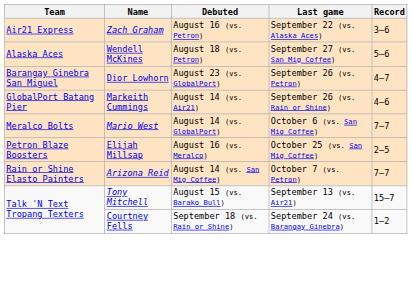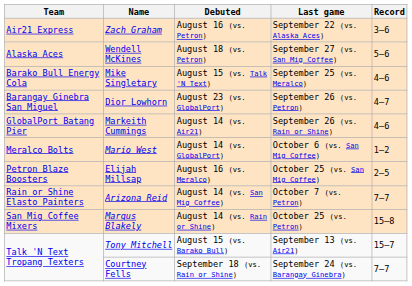 <table class="wikitable">
 <tr>
 <th>Team</th>
 <th>Name</th>
 <th>Debuted</th>
 <th>Last game</th>
 <th>Record</th>
 </tr>
 <tr bgcolor=#FFE4C4>
 <td><a href='#'>Air21 Express</a></td>
 <td><em><a href='#'>Zach Graham</a></em></td>
 <td>August 16 <small>(vs. <a href='#'>Petron</a>)</small></td>
 <td>September 22 <small>(vs. <a href='#'>Alaska Aces</a>)</small></td>
 <td>3–6</td>
 </tr>
 <tr bgcolor=#FFE4C4>
 <td><a href='#'>Alaska Aces</a></td>
 <td><a href='#'>Wendell McKines</a></td>
 <td>August 18 <small>(vs. <a href='#'>Petron</a>)</small></td>
 <td>September 27 <small>(vs. <a href='#'>San Mig Coffee</a>)</small></td>
 <td>5–6</td>
 </tr>
 <tr bgcolor=#FFE4C4>
+<td><a href='#'>Barako Bull Energy Cola</a></td>
+<td><a href='#'>Mike Singletary</a></td>
+<td>August 15 <small>(vs. <a href='#'>Talk 'N Text</a>)</small></td>
+<td>September 25 <small>(vs. <a href='#'>Meralco</a>)</small></td>
+<td>4–6</td>
+</tr>
+<tr bgcolor=#FFE4C4>
 <td><a href='#'>Barangay Ginebra San Miguel</a></td>
 <td><a href='#'>Dior Lowhorn</a></td>
 <td>August 23 <small>(vs. <a href='#'>GlobalPort</a>)</small></td>
 <td>September 26 <small>(vs. <a href='#'>Petron</a>)</small></td>
 <td>4–7</td>
 </tr>
 <tr bgcolor=#FFE4C4>
 <td><a href='#'>GlobalPort Batang Pier</a></td>
 <td><a href='#'>Markeith Cummings</a></td>
 <td>August 14 <small>(vs. <a href='#'>Air21</a>)</small></td>
 <td>September 26 <small>(vs. <a href='#'>Rain or Shine</a>)</small></td>
 <td>4–6</td>
 </tr>
 <tr bgcolor=#FFE4C4>
 <td><a href='#'>Meralco Bolts</a></td>
 <td><em><a href='#'>Mario West</a></em></td>
 <td>August 14 <small>(vs. <a href='#'>GlobalPort</a>)</small></td>
 <td>October 6 <small>(vs. <a href='#'>San Mig Coffee</a>)</small></td>
-<td>7–7</td>
+<td>1–2</td>
 </tr>
 <tr bgcolor=#FFE4C4>
 <td><a href='#'>Petron Blaze Boosters</a></td>
 <td><a href='#'>Elijah Millsap</a></td>
 <td>August 16 <small>(vs. <a href='#'>Meralco</a>)</small></td>
 <td>October 25 <small>(vs. <a href='#'>San Mig Coffee</a>)</small></td>
 <td>2–5</td>
 </tr>
 <tr bgcolor=#FFE4C4>
 <td><a href='#'>Rain or Shine Elasto Painters</a></td>
 <td><em><a href='#'>Arizona Reid</a></em></td>
 <td>August 14 <small>(vs. <a href='#'>San Mig Coffee</a>)</small></td>
 <td>October 7 <small>(vs. <a href='#'>Petron</a>)</small></td>
 <td>7–7</td>
 </tr>
+<tr bgcolor=#FFE4C4>
+<td><a href='#'>San Mig Coffee Mixers</a></td>
+<td><em><a href='#'>Marqus Blakely</a></em></td>
+<td>August 14 <small>(vs. <a href='#'>Rain or Shine</a>)</small></td>
+<td>October 25 <small>(vs. <a href='#'>Petron</a>)</small></td>
+<td>15–8</td>
+</tr>
 <tr>
 <td rowspan=2><a href='#'>Talk 'N Text Tropang Texters</a></td>
 <td><em><a href='#'>Tony Mitchell</a></em></td>
 <td>August 15 <small>(vs. <a href='#'>Barako Bull</a>)</small></td>
 <td>September 13  <small>(vs. <a href='#'>Air21</a>)</small></td>
 <td>15–7</td>
 </tr>
 <tr>
 <td><a href='#'>Courtney Fells</a></td>
 <td>September 18 <small>(vs. <a href='#'>Rain or Shine</a>)</small></td>
 <td>September 24 <small>(vs. <a href='#'>Barangay Ginebra</a>)</small></td>
-<td>1–2</td>
+<td>7–7</td>
 </tr>
 </table>
